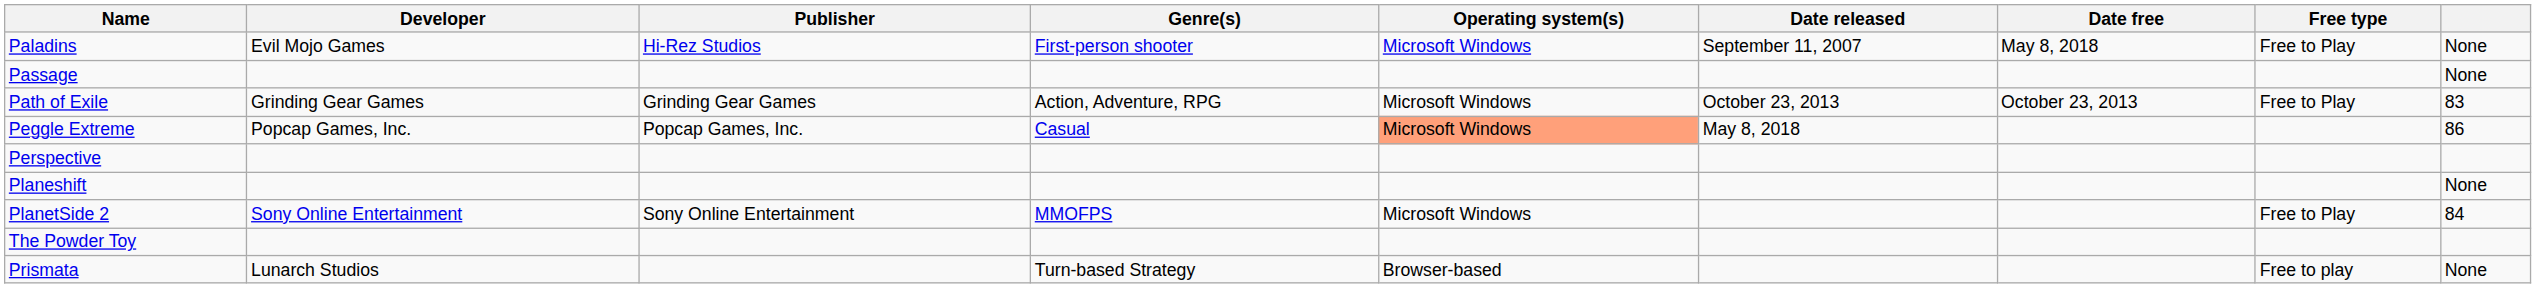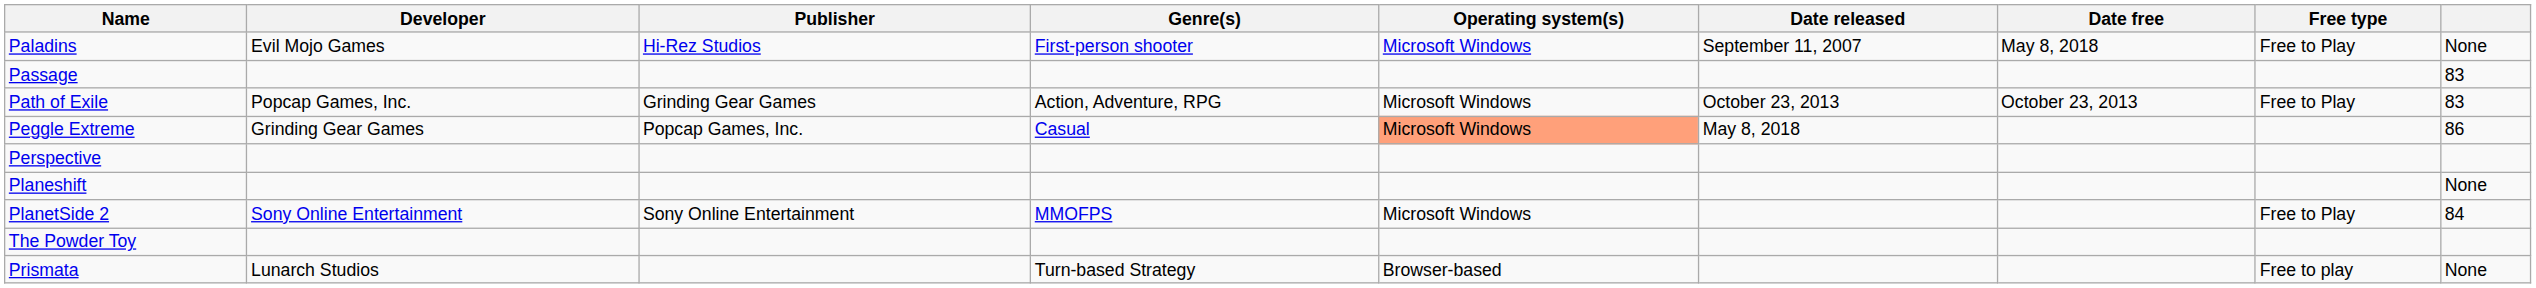 <table class="wikitable sortable" style="font-size:85%; width:98%">
 <tr>
 <th>Name</th>
 <th>Developer</th>
 <th>Publisher</th>
 <th>Genre(s)</th>
 <th>Operating system(s)</th>
 <th>Date released</th>
 <th>Date free</th>
 <th>Free type</th>
 <th></th>
 </tr>
 <tr>
 <td><a href='#'>Paladins</a></td>
 <td>Evil Mojo Games</td>
 <td><a href='#'>Hi-Rez Studios</a></td>
 <td><a href='#'>First-person shooter</a></td>
 <td><a href='#'>Microsoft Windows</a></td>
 <td>September 11, 2007</td>
 <td>May 8, 2018</td>
 <td>Free to Play</td>
 <td>None</td>
 </tr>
 <tr>
 <td><a href='#'>Passage</a></td>
 <td></td>
 <td></td>
 <td></td>
 <td></td>
 <td></td>
 <td></td>
 <td></td>
-<td>None</td>
+<td>83</td>
 </tr>
 <tr>
 <td><a href='#'>Path of Exile</a></td>
-<td>Grinding Gear Games</td>
+<td>Popcap Games, Inc.</td>
 <td>Grinding Gear Games</td>
 <td>Action, Adventure, RPG</td>
 <td>Microsoft Windows</td>
 <td>October 23, 2013</td>
 <td>October 23, 2013</td>
 <td>Free to Play</td>
 <td>83</td>
 </tr>
 <tr>
 <td><a href='#'>Peggle Extreme</a></td>
-<td>Popcap Games, Inc.</td>
+<td>Grinding Gear Games</td>
 <td>Popcap Games, Inc.</td>
 <td><a href='#'>Casual</a></td>
 <td style="background: lightsalmon;">Microsoft Windows</td>
 <td>May 8, 2018</td>
 <td></td>
 <td></td>
 <td>86</td>
 </tr>
 <tr>
 <td><a href='#'>Perspective</a></td>
 <td></td>
 <td></td>
 <td></td>
 <td></td>
 <td></td>
 <td></td>
 <td></td>
 <td></td>
 </tr>
 <tr>
 <td><a href='#'>Planeshift</a></td>
 <td></td>
 <td></td>
 <td></td>
 <td></td>
 <td></td>
 <td></td>
 <td></td>
 <td>None</td>
 </tr>
 <tr>
 <td><a href='#'>PlanetSide 2</a></td>
 <td><a href='#'>Sony Online Entertainment</a></td>
 <td>Sony Online Entertainment</td>
 <td><a href='#'>MMOFPS</a></td>
 <td>Microsoft Windows</td>
 <td></td>
 <td></td>
 <td>Free to Play</td>
 <td>84</td>
 </tr>
 <tr>
 <td><a href='#'>The Powder Toy</a></td>
 <td></td>
 <td></td>
 <td></td>
 <td></td>
 <td></td>
 <td></td>
 <td></td>
 <td></td>
 </tr>
 <tr>
 <td><a href='#'>Prismata</a></td>
 <td>Lunarch Studios</td>
 <td></td>
 <td>Turn-based Strategy</td>
 <td>Browser-based</td>
 <td></td>
 <td></td>
 <td>Free to play</td>
 <td>None</td>
 </tr>
 </table>
